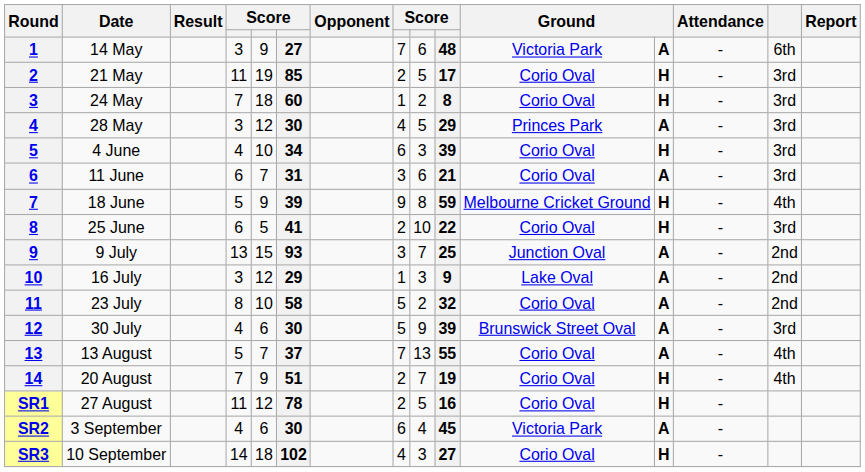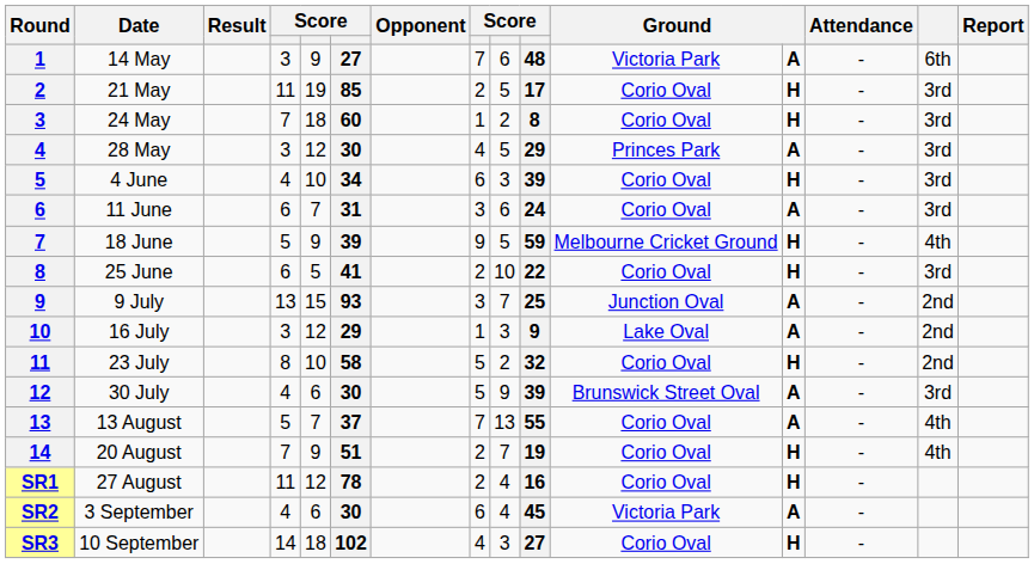 <table class="wikitable plainrowheaders" style="font-size:95%; text-align:center;">
 <tr>
 <th scope="col" rowspan="2">Round</th>
 <th scope="col" rowspan="2">Date</th>
 <th scope="col" rowspan="2">Result</th>
 <th scope="col" colspan="3">Score</th>
 <th scope="col" rowspan="2">Opponent</th>
 <th scope="col" colspan="3">Score</th>
 <th scope="col" rowspan="2" colspan="2">Ground</th>
 <th scope="col" rowspan="2">Attendance</th>
 <th scope="col" rowspan="2"></th>
 <th scope="col" rowspan="2">Report</th>
 </tr>
 <tr>
 <th scope="col"></th>
 <th scope="col"></th>
 <th scope="col"></th>
 <th scope="col"></th>
 <th scope="col"></th>
 <th scope="col"></th>
 </tr>
 <tr>
 <th scope="row" style="text-align:center;"><a href='#'>1</a></th>
 <td>14 May</td>
 <td></td>
 <td>3</td>
 <td>9</td>
 <th>27</th>
 <td></td>
 <td>7</td>
 <td>6</td>
 <th>48</th>
 <td><a href='#'>Victoria Park</a></td>
 <td><strong>A</strong></td>
 <td>-</td>
 <td>6th</td>
 <td></td>
 </tr>
 <tr>
 <th scope="row" style="text-align:center;"><a href='#'>2</a></th>
 <td>21 May</td>
 <td></td>
 <td>11</td>
 <td>19</td>
 <th>85</th>
 <td></td>
 <td>2</td>
 <td>5</td>
 <th>17</th>
 <td><a href='#'>Corio Oval</a></td>
 <td><strong>H</strong></td>
 <td>-</td>
 <td>3rd</td>
 <td></td>
 </tr>
 <tr>
 <th scope="row" style="text-align:center;"><a href='#'>3</a></th>
 <td>24 May</td>
 <td></td>
 <td>7</td>
 <td>18</td>
 <th>60</th>
 <td></td>
 <td>1</td>
 <td>2</td>
 <th>8</th>
 <td><a href='#'>Corio Oval</a></td>
 <td><strong>H</strong></td>
 <td>-</td>
 <td>3rd</td>
 <td></td>
 </tr>
 <tr>
 <th scope="row" style="text-align:center;"><a href='#'>4</a></th>
 <td>28 May</td>
 <td></td>
 <td>3</td>
 <td>12</td>
 <th>30</th>
 <td></td>
 <td>4</td>
 <td>5</td>
 <th>29</th>
 <td><a href='#'>Princes Park</a></td>
 <td><strong>A</strong></td>
 <td>-</td>
 <td>3rd</td>
 <td></td>
 </tr>
 <tr>
 <th scope="row" style="text-align:center;"><a href='#'>5</a></th>
 <td>4 June</td>
 <td></td>
 <td>4</td>
 <td>10</td>
 <th>34</th>
 <td></td>
 <td>6</td>
 <td>3</td>
 <th>39</th>
 <td><a href='#'>Corio Oval</a></td>
 <td><strong>H</strong></td>
 <td>-</td>
 <td>3rd</td>
 <td></td>
 </tr>
 <tr>
 <th scope="row" style="text-align:center;"><a href='#'>6</a></th>
 <td>11 June</td>
 <td></td>
 <td>6</td>
 <td>7</td>
 <th>31</th>
 <td></td>
 <td>3</td>
 <td>6</td>
-<th>21</th>
+<th>24</th>
 <td><a href='#'>Corio Oval</a></td>
 <td><strong>A</strong></td>
 <td>-</td>
 <td>3rd</td>
 <td></td>
 </tr>
 <tr>
 <th scope="row" style="text-align:center;"><a href='#'>7</a></th>
 <td>18 June</td>
 <td></td>
 <td>5</td>
 <td>9</td>
 <th>39</th>
 <td></td>
 <td>9</td>
-<td>8</td>
+<td>5</td>
 <th>59</th>
 <td><a href='#'>Melbourne Cricket Ground</a></td>
 <td><strong>H</strong></td>
 <td>-</td>
 <td>4th</td>
 <td></td>
 </tr>
 <tr>
 <th scope="row" style="text-align:center;"><a href='#'>8</a></th>
 <td>25 June</td>
 <td></td>
 <td>6</td>
 <td>5</td>
 <th>41</th>
 <td></td>
 <td>2</td>
 <td>10</td>
 <th>22</th>
 <td><a href='#'>Corio Oval</a></td>
 <td><strong>H</strong></td>
 <td>-</td>
 <td>3rd</td>
 <td></td>
 </tr>
 <tr>
 <th scope="row" style="text-align:center;"><a href='#'>9</a></th>
 <td>9 July</td>
 <td></td>
 <td>13</td>
 <td>15</td>
 <th>93</th>
 <td></td>
 <td>3</td>
 <td>7</td>
 <th>25</th>
 <td><a href='#'>Junction Oval</a></td>
 <td><strong>A</strong></td>
 <td>-</td>
 <td>2nd</td>
 <td></td>
 </tr>
 <tr>
 <th scope="row" style="text-align:center;"><a href='#'>10</a></th>
 <td>16 July</td>
 <td></td>
 <td>3</td>
 <td>12</td>
 <th>29</th>
 <td></td>
 <td>1</td>
 <td>3</td>
 <th>9</th>
 <td><a href='#'>Lake Oval</a></td>
 <td><strong>A</strong></td>
 <td>-</td>
 <td>2nd</td>
 <td></td>
 </tr>
 <tr>
 <th scope="row" style="text-align:center;"><a href='#'>11</a></th>
 <td>23 July</td>
 <td></td>
 <td>8</td>
 <td>10</td>
 <th>58</th>
 <td></td>
 <td>5</td>
 <td>2</td>
 <th>32</th>
 <td><a href='#'>Corio Oval</a></td>
-<td><strong>A</strong></td>
+<td><strong>H</strong></td>
 <td>-</td>
 <td>2nd</td>
 <td></td>
 </tr>
 <tr>
 <th scope="row" style="text-align:center;"><a href='#'>12</a></th>
 <td>30 July</td>
 <td></td>
 <td>4</td>
 <td>6</td>
 <th>30</th>
 <td></td>
 <td>5</td>
 <td>9</td>
 <th>39</th>
 <td><a href='#'>Brunswick Street Oval</a></td>
 <td><strong>A</strong></td>
 <td>-</td>
 <td>3rd</td>
 <td></td>
 </tr>
 <tr>
 <th scope="row" style="text-align:center;"><a href='#'>13</a></th>
 <td>13 August</td>
 <td></td>
 <td>5</td>
 <td>7</td>
 <th>37</th>
 <td></td>
 <td>7</td>
 <td>13</td>
 <th>55</th>
 <td><a href='#'>Corio Oval</a></td>
 <td><strong>A</strong></td>
 <td>-</td>
 <td>4th</td>
 <td></td>
 </tr>
 <tr>
 <th scope="row" style="text-align:center;"><a href='#'>14</a></th>
 <td>20 August</td>
 <td></td>
 <td>7</td>
 <td>9</td>
 <th>51</th>
 <td></td>
 <td>2</td>
 <td>7</td>
 <th>19</th>
 <td><a href='#'>Corio Oval</a></td>
 <td><strong>H</strong></td>
 <td>-</td>
 <td>4th</td>
 <td></td>
 </tr>
 <tr>
 <th scope="row" style="background:#FF9; text-align:center;"><a href='#'>SR1</a></th>
 <td>27 August</td>
 <td></td>
 <td>11</td>
 <td>12</td>
 <th>78</th>
 <td></td>
 <td>2</td>
-<td>5</td>
+<td>4</td>
 <th>16</th>
 <td><a href='#'>Corio Oval</a></td>
 <td><strong>H</strong></td>
 <td>-</td>
 <td></td>
 <td></td>
 </tr>
 <tr>
 <th scope="row" style="background:#FF9; text-align:center;"><a href='#'>SR2</a></th>
 <td>3 September</td>
 <td></td>
 <td>4</td>
 <td>6</td>
 <th>30</th>
 <td></td>
 <td>6</td>
 <td>4</td>
 <th>45</th>
 <td><a href='#'>Victoria Park</a></td>
 <td><strong>A</strong></td>
 <td>-</td>
 <td></td>
 <td></td>
 </tr>
 <tr>
 <th scope="row" style="background:#FF9; text-align:center;"><a href='#'>SR3</a></th>
 <td>10 September</td>
 <td></td>
 <td>14</td>
 <td>18</td>
 <th>102</th>
 <td></td>
 <td>4</td>
 <td>3</td>
 <th>27</th>
 <td><a href='#'>Corio Oval</a></td>
 <td><strong>H</strong></td>
 <td>-</td>
 <td></td>
 <td></td>
 </tr>
 <tr>
 </tr>
 </table>
